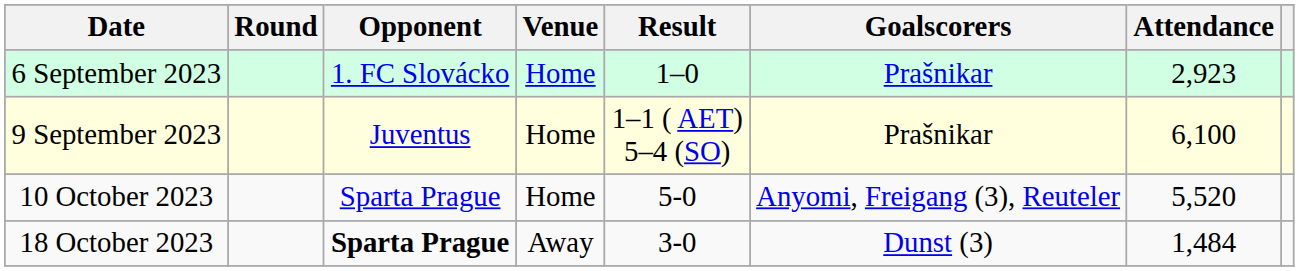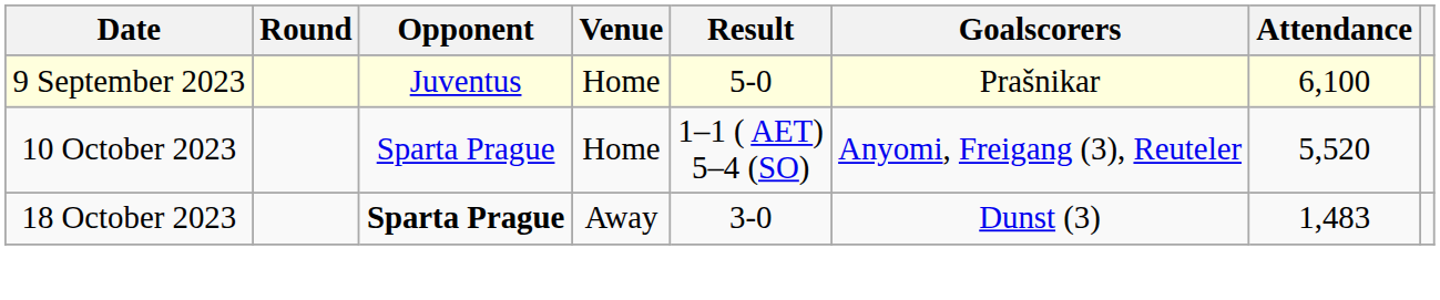 <table class="wikitable" Style="text-align: center">
 <tr>
 <th>Date</th>
 <th>Round</th>
 <th>Opponent</th>
 <th>Venue</th>
 <th>Result<br></th>
 <th>Goalscorers</th>
 <th>Attendance</th>
 <th></th>
 </tr>
-<tr style="background:#d0ffe3">
-<td>6 September 2023</td>
-<td></td>
-<td><a href='#'>1. FC Slovácko</a></td>
-<td><a href='#'>Home</a></td>
-<td>1–0</td>
-<td><a href='#'>Prašnikar</a></td>
-<td>2,923</td>
-<td></td>
-</tr>
 <tr bgcolor="#ffffdd">
 <td>9 September 2023</td>
 <td></td>
 <td><a href='#'>Juventus</a></td>
 <td>Home</td>
-<td>1–1 ( <a href='#'>AET</a>)<br>5–4 (<a href='#'>SO</a>)</td>
+<td>5-0</td>
 <td>Prašnikar</td>
 <td>6,100</td>
 <td></td>
 </tr>
 <tr>
 <td>10 October 2023</td>
 <td></td>
 <td><a href='#'>Sparta Prague</a></td>
 <td>Home</td>
-<td>5-0</td>
+<td>1–1 ( <a href='#'>AET</a>)<br>5–4 (<a href='#'>SO</a>)</td>
 <td><a href='#'>Anyomi</a>, <a href='#'>Freigang</a> (3), <a href='#'>Reuteler</a></td>
 <td>5,520</td>
 <td></td>
 </tr>
 <tr>
 <td>18 October 2023</td>
 <td></td>
 <td><strong>Sparta Prague</strong></td>
 <td>Away</td>
 <td>3-0</td>
 <td><a href='#'>Dunst</a> (3)</td>
-<td>1,484</td>
+<td>1,483</td>
 <td></td>
 </tr>
 </table>
